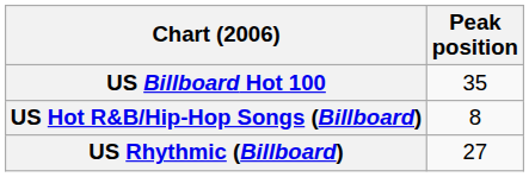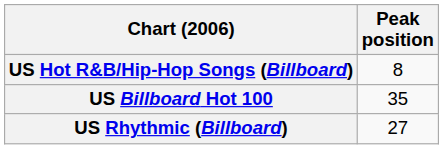 <table class="wikitable sortable plainrowheaders" style="text-align:center">
 <tr>
 <th scope="col">Chart (2006)</th>
 <th scope="col">Peak<br>position</th>
 </tr>
 <tr>
+<th scope="row">US <a href='#'>Hot R&B/Hip-Hop Songs</a> (<em><a href='#'>Billboard</a></em>)</th>
+<td>8</td>
+</tr>
+<tr>
 <th scope="row">US <a href='#'><em>Billboard</em> Hot 100</a></th>
 <td>35</td>
-</tr>
-<tr>
-<th scope="row">US <a href='#'>Hot R&B/Hip-Hop Songs</a> (<em><a href='#'>Billboard</a></em>)</th>
-<td>8</td>
 </tr>
 <tr>
 <th scope="row">US <a href='#'>Rhythmic</a> (<em><a href='#'>Billboard</a></em>)</th>
 <td>27</td>
 </tr>
 </table>
